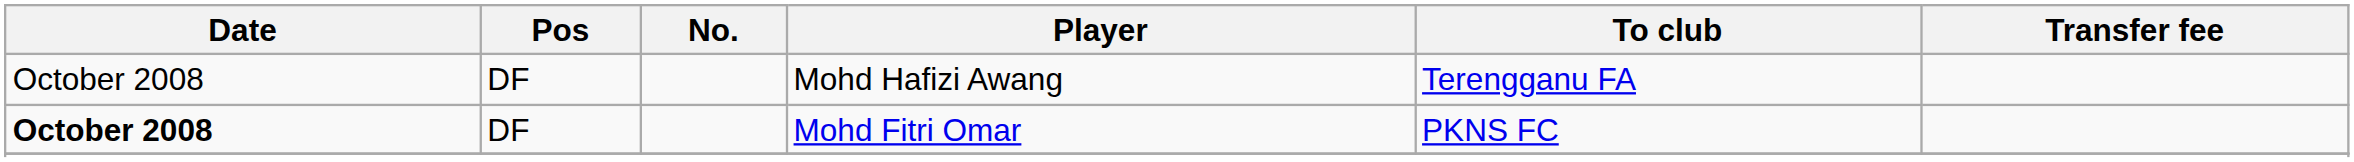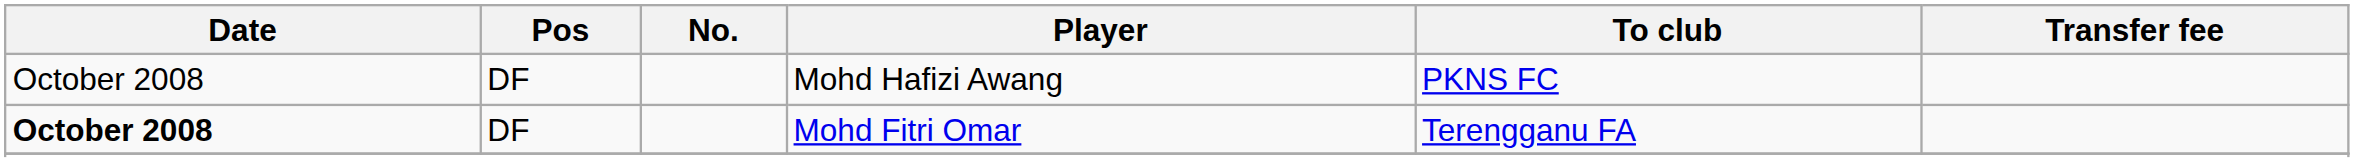 <table class="wikitable sortable" style="width:80%; text-align:centre; font-size:85%; text-align:left;">
 <tr>
 <th style="background:; color:;"><strong>Date</strong></th>
 <th style="background:; color:;"><strong>Pos</strong></th>
 <th style="background:; color:;"><strong>No.</strong></th>
 <th style="background:; color:;"><strong>Player</strong></th>
 <th style="background:; color:;"><strong>To club</strong></th>
 <th style="background:; color:;"><strong>Transfer fee</strong></th>
 </tr>
 <tr>
 <td>October 2008</td>
 <td>DF</td>
 <td></td>
 <td> Mohd Hafizi Awang</td>
-<td> <a href='#'>Terengganu FA</a></td>
+<td> <a href='#'>PKNS FC</a></td>
 <td></td>
 </tr>
 <tr>
 <td><strong>October 2008</strong></td>
 <td>DF</td>
 <td></td>
 <td> <a href='#'>Mohd Fitri Omar</a></td>
-<td> <a href='#'>PKNS FC</a></td>
+<td> <a href='#'>Terengganu FA</a></td>
 <td></td>
 </tr>
 <tr>
 </tr>
 <tr>
 </tr>
 </table>
